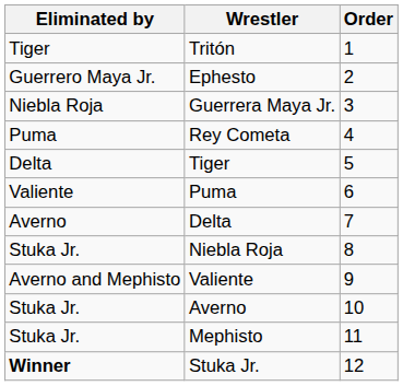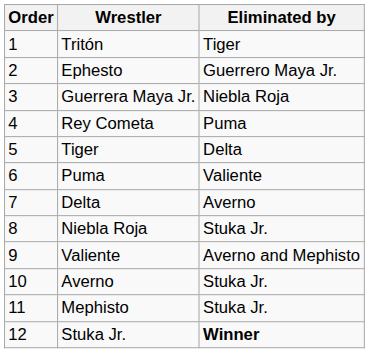 <table class="wikitable sortable">
 <tr>
+<th>Order</th>
+<th>Wrestler</th>
 <th>Eliminated by</th>
-<th>Wrestler</th>
-<th>Order</th>
 </tr>
 <tr>
+<td>1</td>
+<td>Tritón</td>
 <td>Tiger</td>
-<td>Tritón</td>
-<td>1</td>
 </tr>
 <tr>
+<td>2</td>
+<td>Ephesto</td>
 <td>Guerrero Maya Jr.</td>
-<td>Ephesto</td>
-<td>2</td>
 </tr>
 <tr>
+<td>3</td>
+<td>Guerrera Maya Jr.</td>
 <td>Niebla Roja</td>
-<td>Guerrera Maya Jr.</td>
-<td>3</td>
 </tr>
 <tr>
+<td>4</td>
+<td>Rey Cometa</td>
 <td>Puma</td>
-<td>Rey Cometa</td>
-<td>4</td>
 </tr>
 <tr>
+<td>5</td>
+<td>Tiger</td>
 <td>Delta</td>
-<td>Tiger</td>
-<td>5</td>
 </tr>
 <tr>
+<td>6</td>
+<td>Puma</td>
 <td>Valiente</td>
-<td>Puma</td>
-<td>6</td>
 </tr>
 <tr>
+<td>7</td>
+<td>Delta</td>
 <td>Averno</td>
-<td>Delta</td>
-<td>7</td>
 </tr>
 <tr>
+<td>8</td>
+<td>Niebla Roja</td>
 <td>Stuka Jr.</td>
-<td>Niebla Roja</td>
-<td>8</td>
 </tr>
 <tr>
+<td>9</td>
+<td>Valiente</td>
 <td>Averno and Mephisto</td>
-<td>Valiente</td>
-<td>9</td>
 </tr>
 <tr>
+<td>10</td>
+<td>Averno</td>
 <td>Stuka Jr.</td>
-<td>Averno</td>
-<td>10</td>
 </tr>
 <tr>
+<td>11</td>
+<td>Mephisto</td>
 <td>Stuka Jr.</td>
-<td>Mephisto</td>
-<td>11</td>
 </tr>
 <tr>
+<td>12</td>
+<td>Stuka Jr.</td>
 <td><strong>Winner</strong></td>
-<td>Stuka Jr.</td>
-<td>12</td>
 </tr>
 </table>
